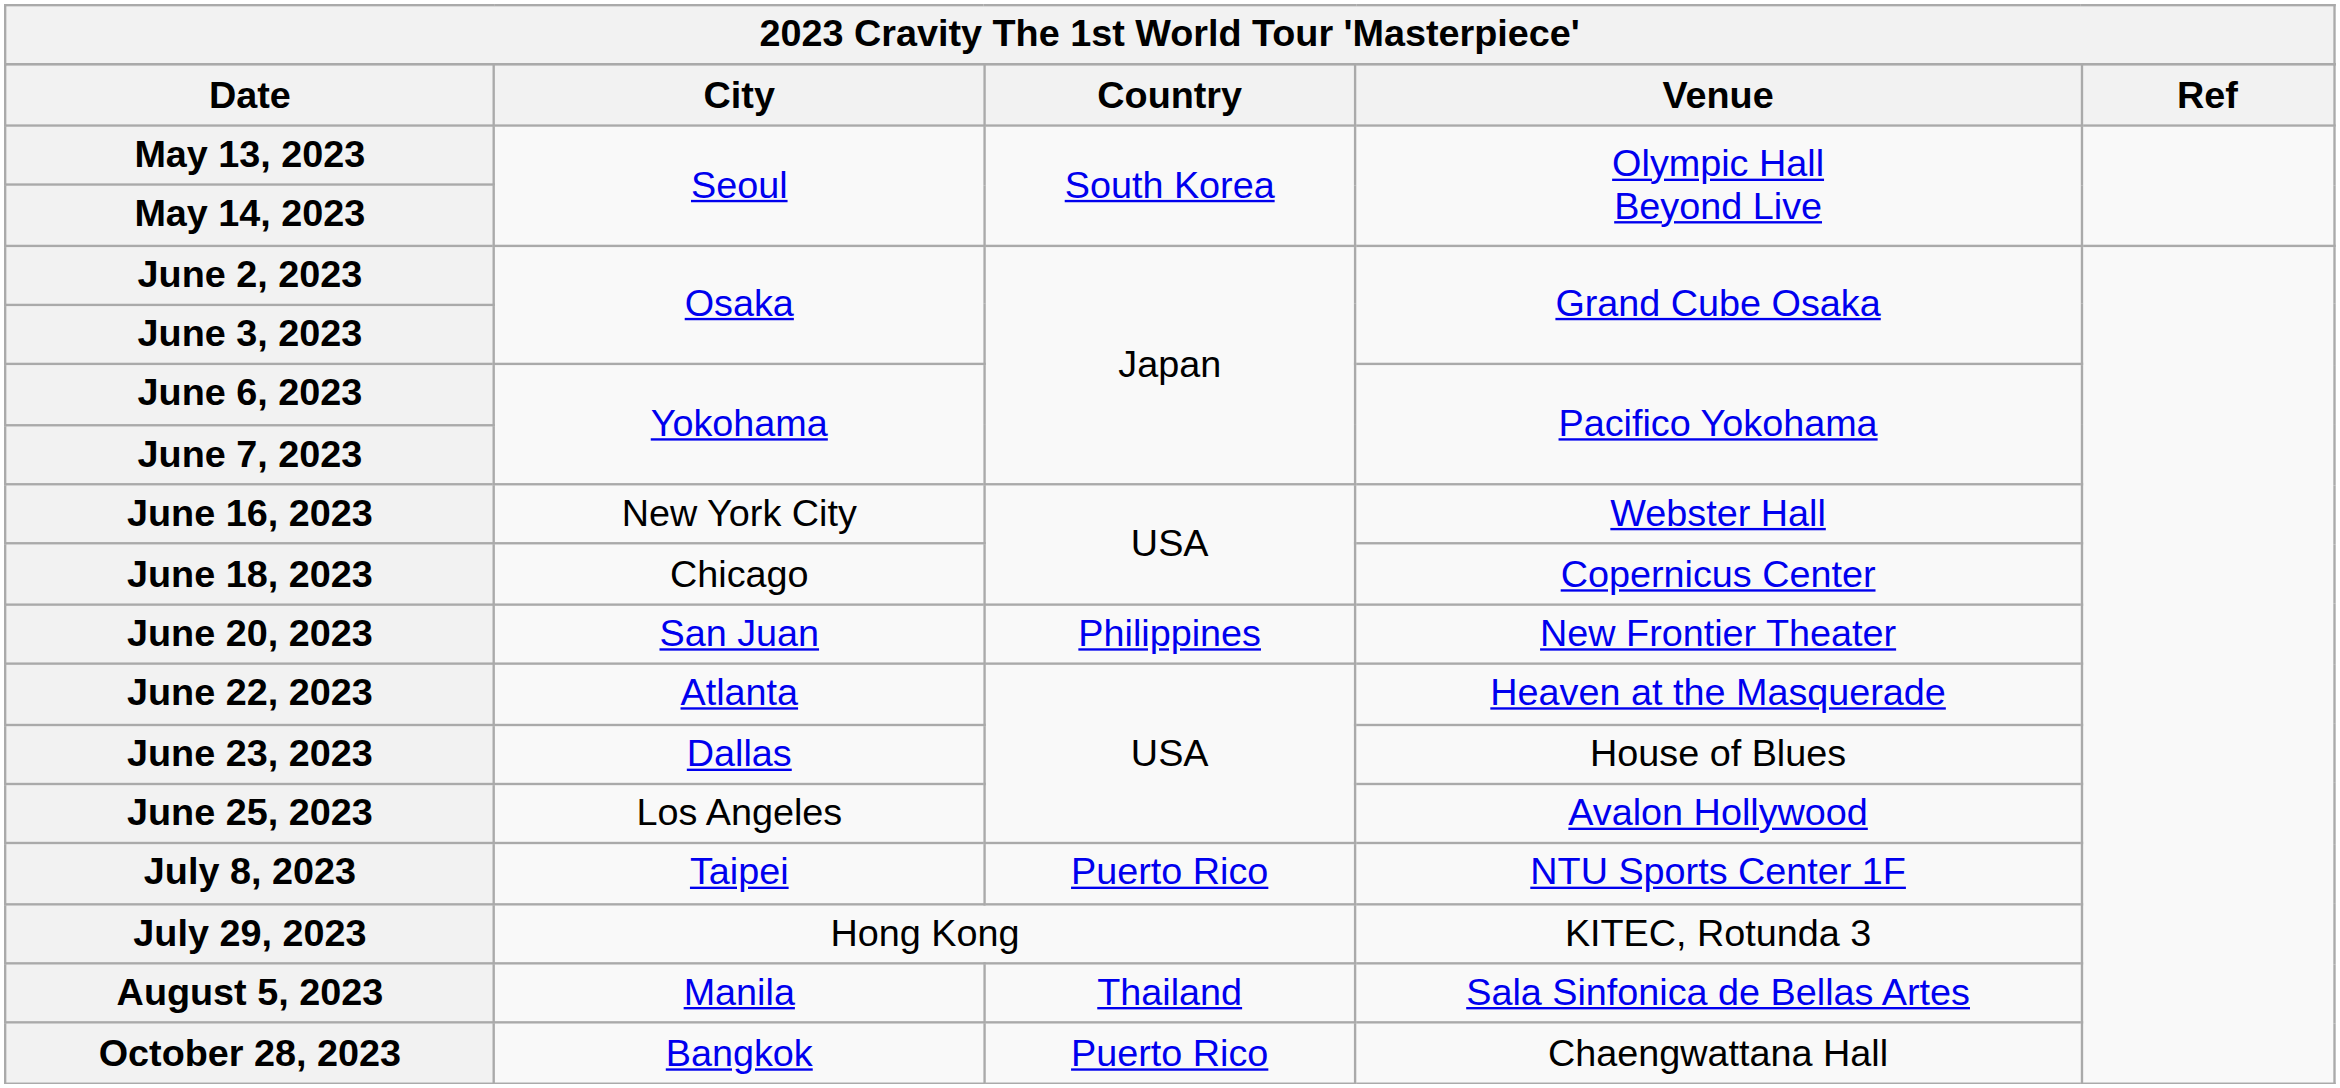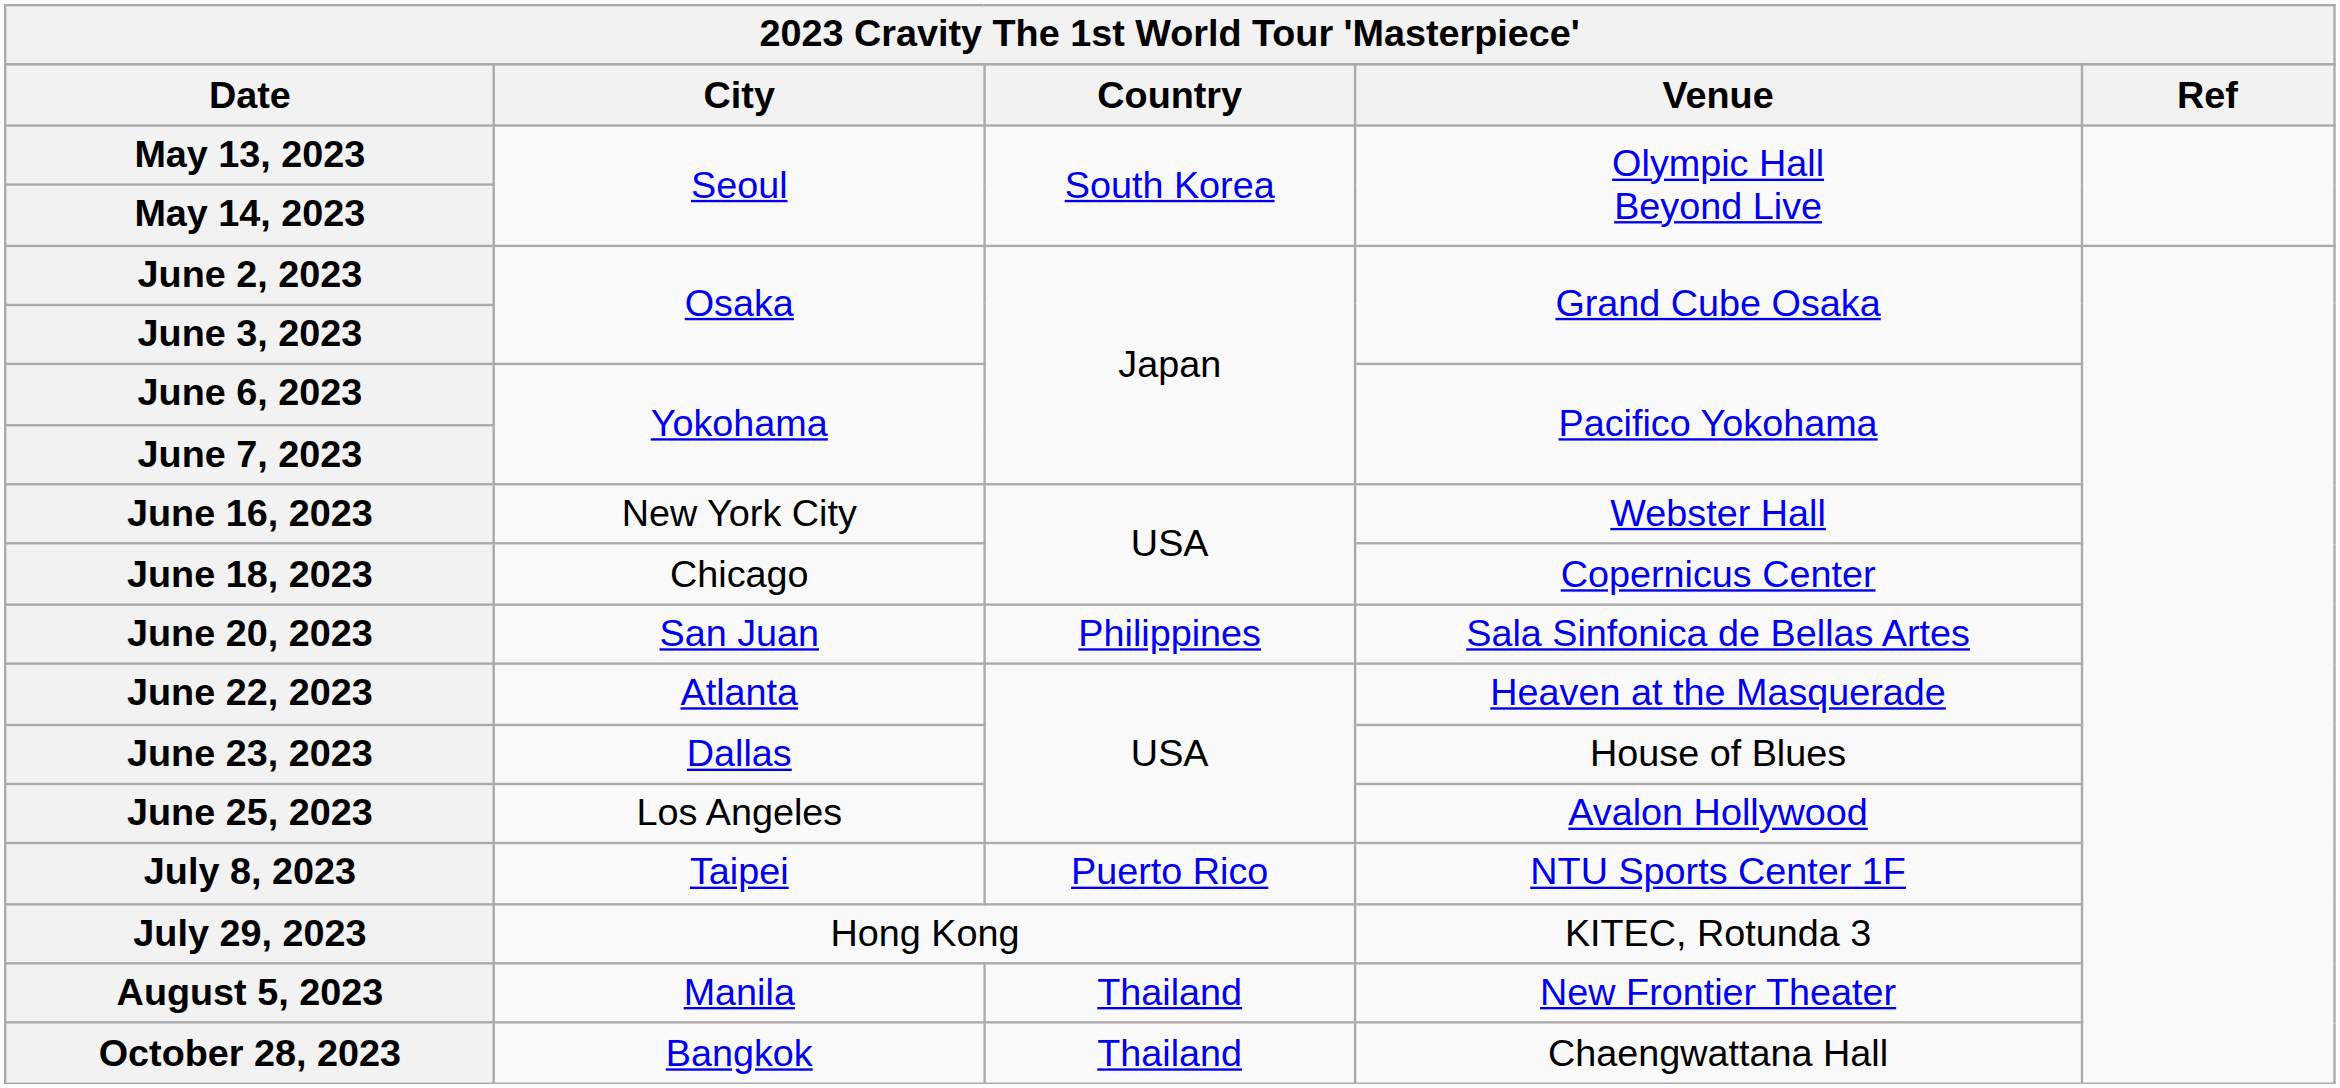 <table class="wikitable plainrowheaders" style="text-align:center">
 <tr>
 <th scope="col" colspan="5">2023 Cravity The 1st World Tour 'Masterpiece'</th>
 </tr>
 <tr>
 </tr>
 <tr>
 <th scope="col" width="200">Date</th>
 <th scope="col" width="200">City</th>
 <th scope="col" width="150">Country</th>
 <th scope="col" width="300">Venue</th>
 <th scope="col" width="100">Ref</th>
 </tr>
 <tr>
 <th scope="row" align="left">May 13, 2023</th>
 <td rowspan="2"><a href='#'>Seoul</a></td>
 <td rowspan="2"><a href='#'>South Korea</a></td>
 <td rowspan="2"><a href='#'>Olympic Hall</a><br><a href='#'>Beyond Live</a></td>
 <td align=center rowspan="2"></td>
 </tr>
 <tr>
 <th scope="row" align="left">May 14, 2023</th>
 </tr>
 <tr>
 <th scope="row" align="left">June 2, 2023</th>
 <td rowspan="2"><a href='#'>Osaka</a></td>
 <td rowspan="4">Japan</td>
 <td rowspan="2"><a href='#'>Grand Cube Osaka</a></td>
 <td rowspan="14"></td>
 </tr>
 <tr>
 <th scope="row" align="left">June 3, 2023</th>
 </tr>
 <tr>
 <th scope="row" align="left">June 6, 2023</th>
 <td rowspan="2"><a href='#'>Yokohama</a></td>
 <td rowspan="2"><a href='#'>Pacifico Yokohama</a></td>
 </tr>
 <tr>
 <th scope="row" align="left">June 7, 2023</th>
 </tr>
 <tr>
 <th scope="row" align="left">June 16, 2023</th>
 <td>New York City</td>
 <td rowspan="2">USA</td>
 <td><a href='#'>Webster Hall</a></td>
 </tr>
 <tr>
 <th scope="row" align="left">June 18, 2023</th>
 <td>Chicago</td>
 <td><a href='#'>Copernicus Center</a></td>
 </tr>
 <tr>
 <th scope="row" align="left">June 20, 2023</th>
 <td><a href='#'>San Juan</a></td>
 <td><a href='#'>Philippines</a></td>
-<td><a href='#'>New Frontier Theater</a></td>
+<td><a href='#'>Sala Sinfonica de Bellas Artes</a></td>
 </tr>
 <tr>
 <th scope="row" align="left">June 22, 2023</th>
 <td><a href='#'>Atlanta</a></td>
 <td rowspan="3">USA</td>
 <td><a href='#'>Heaven at the Masquerade</a></td>
 </tr>
 <tr>
 <th scope="row" align="left">June 23, 2023</th>
 <td><a href='#'>Dallas</a></td>
 <td>House of Blues</td>
 </tr>
 <tr>
 <th scope="row" align="left">June 25, 2023</th>
 <td>Los Angeles</td>
 <td><a href='#'>Avalon Hollywood</a></td>
 </tr>
 <tr>
 <th scope="row" align="left">July 8, 2023</th>
 <td><a href='#'>Taipei</a></td>
 <td><a href='#'>Puerto Rico</a></td>
 <td><a href='#'>NTU Sports Center 1F</a></td>
 </tr>
 <tr>
 <th scope="row" align="left">July 29, 2023</th>
 <td colspan="2">Hong Kong</td>
 <td>KITEC, Rotunda 3</td>
 </tr>
 <tr>
 <th scope="row" align="left">August 5, 2023</th>
 <td><a href='#'>Manila</a></td>
 <td><a href='#'>Thailand</a></td>
-<td><a href='#'>Sala Sinfonica de Bellas Artes</a></td>
+<td><a href='#'>New Frontier Theater</a></td>
 </tr>
 <tr>
 <th scope="row" align="left">October 28, 2023</th>
 <td><a href='#'>Bangkok</a></td>
-<td><a href='#'>Puerto Rico</a></td>
+<td><a href='#'>Thailand</a></td>
 <td>Chaengwattana Hall</td>
 </tr>
 </table>
